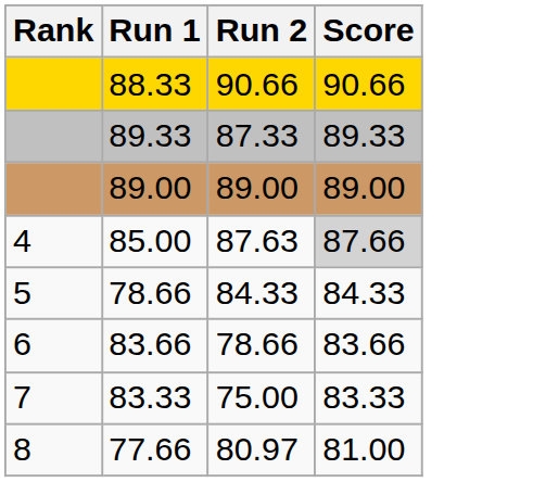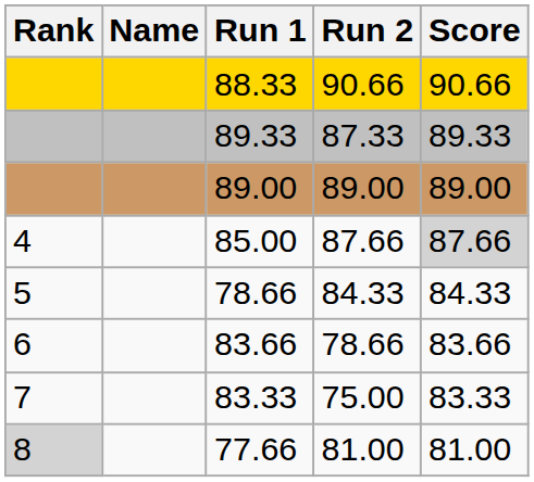 <table class="wikitable">
 <tr>
 <th>Rank</th>
+<th>Name</th>
 <th>Run 1</th>
 <th>Run 2</th>
 <th>Score</th>
 </tr>
 <tr style="background:gold;">
+<td></td>
 <td></td>
 <td>88.33</td>
 <td>90.66</td>
 <td>90.66</td>
 </tr>
 <tr style="background:silver;">
 <td></td>
+<td></td>
 <td>89.33</td>
 <td>87.33</td>
 <td>89.33</td>
 </tr>
 <tr style="background:#CC9966;">
+<td></td>
 <td></td>
 <td>89.00</td>
 <td>89.00</td>
 <td>89.00</td>
 </tr>
 <tr>
 <td>4</td>
+<td></td>
 <td>85.00</td>
-<td>87.63</td>
+<td>87.66</td>
 <td style="background: lightgrey;">87.66</td>
 </tr>
 <tr>
 <td>5</td>
+<td></td>
 <td>78.66</td>
 <td>84.33</td>
 <td>84.33</td>
 </tr>
 <tr>
 <td>6</td>
+<td></td>
 <td>83.66</td>
 <td>78.66</td>
 <td>83.66</td>
 </tr>
 <tr>
 <td>7</td>
+<td></td>
 <td>83.33</td>
 <td>75.00</td>
 <td>83.33</td>
 </tr>
 <tr>
-<td>8</td>
+<td style="background: lightgrey;">8</td>
+<td></td>
 <td>77.66</td>
-<td>80.97</td>
+<td>81.00</td>
 <td>81.00</td>
 </tr>
 </table>
